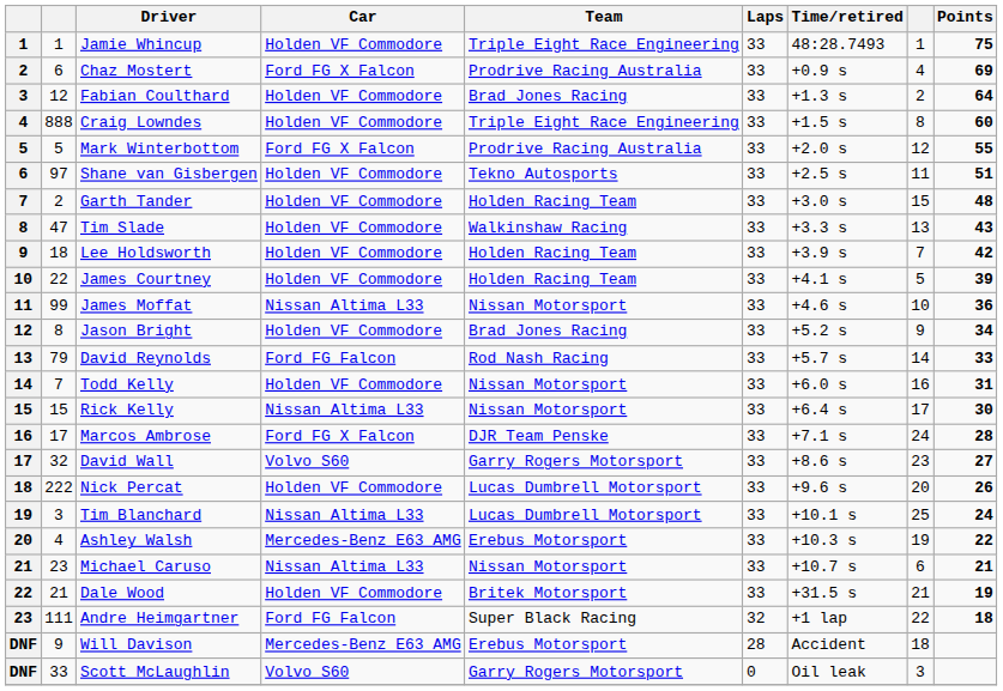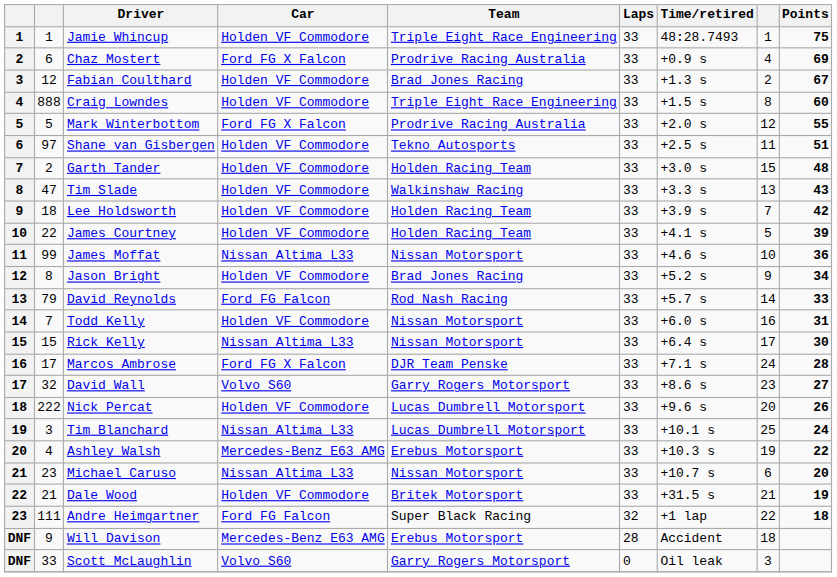 <table class="wikitable" style="font-size: 90%">
 <tr>
 <th></th>
 <th></th>
 <th>Driver</th>
 <th>Car</th>
 <th>Team</th>
 <th>Laps</th>
 <th>Time/retired</th>
 <th></th>
 <th>Points</th>
 </tr>
 <tr>
 <th>1</th>
 <td align="center">1</td>
 <td> <a href='#'>Jamie Whincup</a></td>
 <td><a href='#'>Holden VF Commodore</a></td>
 <td><a href='#'>Triple Eight Race Engineering</a></td>
 <td>33</td>
 <td>48:28.7493</td>
 <td align="center">1</td>
 <td align="right"><strong>75</strong></td>
 </tr>
 <tr>
 <th>2</th>
 <td align="center">6</td>
 <td> <a href='#'>Chaz Mostert</a></td>
 <td><a href='#'>Ford FG X Falcon</a></td>
 <td><a href='#'>Prodrive Racing Australia</a></td>
 <td>33</td>
 <td>+0.9 s</td>
 <td align="center">4</td>
 <td align="right"><strong>69</strong></td>
 </tr>
 <tr>
 <th>3</th>
 <td align="center">12</td>
 <td> <a href='#'>Fabian Coulthard</a></td>
 <td><a href='#'>Holden VF Commodore</a></td>
 <td><a href='#'>Brad Jones Racing</a></td>
 <td>33</td>
 <td>+1.3 s</td>
 <td align="center">2</td>
-<td align="right"><strong>64</strong></td>
+<td align="right"><strong>67</strong></td>
 </tr>
 <tr>
 <th>4</th>
 <td align="center">888</td>
 <td> <a href='#'>Craig Lowndes</a></td>
 <td><a href='#'>Holden VF Commodore</a></td>
 <td><a href='#'>Triple Eight Race Engineering</a></td>
 <td>33</td>
 <td>+1.5 s</td>
 <td align="center">8</td>
 <td align="right"><strong>60</strong></td>
 </tr>
 <tr>
 <th>5</th>
 <td align="center">5</td>
 <td> <a href='#'>Mark Winterbottom</a></td>
 <td><a href='#'>Ford FG X Falcon</a></td>
 <td><a href='#'>Prodrive Racing Australia</a></td>
 <td>33</td>
 <td>+2.0 s</td>
 <td align="center">12</td>
 <td align="right"><strong>55</strong></td>
 </tr>
 <tr>
 <th>6</th>
 <td align="center">97</td>
 <td> <a href='#'>Shane van Gisbergen</a></td>
 <td><a href='#'>Holden VF Commodore</a></td>
 <td><a href='#'>Tekno Autosports</a></td>
 <td>33</td>
 <td>+2.5 s</td>
 <td align="center">11</td>
 <td align="right"><strong>51</strong></td>
 </tr>
 <tr>
 <th>7</th>
 <td align="center">2</td>
 <td> <a href='#'>Garth Tander</a></td>
 <td><a href='#'>Holden VF Commodore</a></td>
 <td><a href='#'>Holden Racing Team</a></td>
 <td>33</td>
 <td>+3.0 s</td>
 <td align="center">15</td>
 <td align="right"><strong>48</strong></td>
 </tr>
 <tr>
 <th>8</th>
 <td align="center">47</td>
 <td> <a href='#'>Tim Slade</a></td>
 <td><a href='#'>Holden VF Commodore</a></td>
 <td><a href='#'>Walkinshaw Racing</a></td>
 <td>33</td>
 <td>+3.3 s</td>
 <td align="center">13</td>
 <td align="right"><strong>43</strong></td>
 </tr>
 <tr>
 <th>9</th>
 <td align="center">18</td>
 <td> <a href='#'>Lee Holdsworth</a></td>
 <td><a href='#'>Holden VF Commodore</a></td>
 <td><a href='#'>Holden Racing Team</a></td>
 <td>33</td>
 <td>+3.9 s</td>
 <td align="center">7</td>
 <td align="right"><strong>42</strong></td>
 </tr>
 <tr>
 <th>10</th>
 <td align="center">22</td>
 <td> <a href='#'>James Courtney</a></td>
 <td><a href='#'>Holden VF Commodore</a></td>
 <td><a href='#'>Holden Racing Team</a></td>
 <td>33</td>
 <td>+4.1 s</td>
 <td align="center">5</td>
 <td align="right"><strong>39</strong></td>
 </tr>
 <tr>
 <th>11</th>
 <td align="center">99</td>
 <td> <a href='#'>James Moffat</a></td>
 <td><a href='#'>Nissan Altima L33</a></td>
 <td><a href='#'>Nissan Motorsport</a></td>
 <td>33</td>
 <td>+4.6 s</td>
 <td align="center">10</td>
 <td align="right"><strong>36</strong></td>
 </tr>
 <tr>
 <th>12</th>
 <td align="center">8</td>
 <td> <a href='#'>Jason Bright</a></td>
 <td><a href='#'>Holden VF Commodore</a></td>
 <td><a href='#'>Brad Jones Racing</a></td>
 <td>33</td>
 <td>+5.2 s</td>
 <td align="center">9</td>
 <td align="right"><strong>34</strong></td>
 </tr>
 <tr>
 <th>13</th>
 <td align="center">79</td>
 <td> <a href='#'>David Reynolds</a></td>
 <td><a href='#'>Ford FG Falcon</a></td>
 <td><a href='#'>Rod Nash Racing</a></td>
 <td>33</td>
 <td>+5.7 s</td>
 <td align="center">14</td>
 <td align="right"><strong>33</strong></td>
 </tr>
 <tr>
 <th>14</th>
 <td align="center">7</td>
 <td> <a href='#'>Todd Kelly</a></td>
 <td><a href='#'>Holden VF Commodore</a></td>
 <td><a href='#'>Nissan Motorsport</a></td>
 <td>33</td>
 <td>+6.0 s</td>
 <td align="center">16</td>
 <td align="right"><strong>31</strong></td>
 </tr>
 <tr>
 <th>15</th>
 <td align="center">15</td>
 <td> <a href='#'>Rick Kelly</a></td>
 <td><a href='#'>Nissan Altima L33</a></td>
 <td><a href='#'>Nissan Motorsport</a></td>
 <td>33</td>
 <td>+6.4 s</td>
 <td align="center">17</td>
 <td align="right"><strong>30</strong></td>
 </tr>
 <tr>
 <th>16</th>
 <td align="center">17</td>
 <td> <a href='#'>Marcos Ambrose</a></td>
 <td><a href='#'>Ford FG X Falcon</a></td>
 <td><a href='#'>DJR Team Penske</a></td>
 <td>33</td>
 <td>+7.1 s</td>
 <td align="center">24</td>
 <td align="right"><strong>28</strong></td>
 </tr>
 <tr>
 <th>17</th>
 <td align="center">32</td>
 <td> <a href='#'>David Wall</a></td>
 <td><a href='#'>Volvo S60</a></td>
 <td><a href='#'>Garry Rogers Motorsport</a></td>
 <td>33</td>
 <td>+8.6 s</td>
 <td align="center">23</td>
 <td align="right"><strong>27</strong></td>
 </tr>
 <tr>
 <th>18</th>
 <td align="center">222</td>
 <td> <a href='#'>Nick Percat</a></td>
 <td><a href='#'>Holden VF Commodore</a></td>
 <td><a href='#'>Lucas Dumbrell Motorsport</a></td>
 <td>33</td>
 <td>+9.6 s</td>
 <td align="center">20</td>
 <td align="right"><strong>26</strong></td>
 </tr>
 <tr>
 <th>19</th>
 <td align="center">3</td>
 <td> <a href='#'>Tim Blanchard</a></td>
 <td><a href='#'>Nissan Altima L33</a></td>
 <td><a href='#'>Lucas Dumbrell Motorsport</a></td>
 <td>33</td>
 <td>+10.1 s</td>
 <td align="center">25</td>
 <td align="right"><strong>24</strong></td>
 </tr>
 <tr>
 <th>20</th>
 <td align="center">4</td>
 <td> <a href='#'>Ashley Walsh</a></td>
 <td><a href='#'>Mercedes-Benz E63 AMG</a></td>
 <td><a href='#'>Erebus Motorsport</a></td>
 <td>33</td>
 <td>+10.3 s</td>
 <td align="center">19</td>
 <td align="right"><strong>22</strong></td>
 </tr>
 <tr>
 <th>21</th>
 <td align="center">23</td>
 <td> <a href='#'>Michael Caruso</a></td>
 <td><a href='#'>Nissan Altima L33</a></td>
 <td><a href='#'>Nissan Motorsport</a></td>
 <td>33</td>
 <td>+10.7 s</td>
 <td align="center">6</td>
-<td align="right"><strong>21</strong></td>
+<td align="right"><strong>20</strong></td>
 </tr>
 <tr>
 <th>22</th>
 <td align="center">21</td>
 <td> <a href='#'>Dale Wood</a></td>
 <td><a href='#'>Holden VF Commodore</a></td>
 <td><a href='#'>Britek Motorsport</a></td>
 <td>33</td>
 <td>+31.5 s</td>
 <td align="center">21</td>
 <td align="right"><strong>19</strong></td>
 </tr>
 <tr>
 <th>23</th>
 <td align="center">111</td>
 <td> <a href='#'>Andre Heimgartner</a></td>
 <td><a href='#'>Ford FG Falcon</a></td>
 <td>Super Black Racing</td>
 <td>32</td>
 <td>+1 lap</td>
 <td align="center">22</td>
 <td align="right"><strong>18</strong></td>
 </tr>
 <tr>
 <th>DNF</th>
 <td align="center">9</td>
 <td> <a href='#'>Will Davison</a></td>
 <td><a href='#'>Mercedes-Benz E63 AMG</a></td>
 <td><a href='#'>Erebus Motorsport</a></td>
 <td>28</td>
 <td>Accident</td>
 <td align="center">18</td>
 <td></td>
 </tr>
 <tr>
 <th>DNF</th>
 <td align="center">33</td>
 <td> <a href='#'>Scott McLaughlin</a></td>
 <td><a href='#'>Volvo S60</a></td>
 <td><a href='#'>Garry Rogers Motorsport</a></td>
 <td>0</td>
 <td>Oil leak</td>
 <td align="center">3</td>
 <td></td>
 </tr>
 <tr>
 </tr>
 </table>
